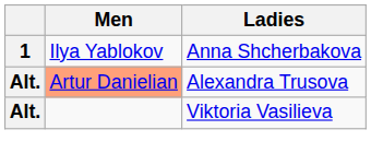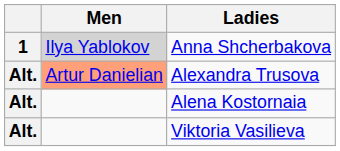 <table class="wikitable">
 <tr>
 <th></th>
 <th>Men</th>
 <th>Ladies</th>
 </tr>
 <tr>
 <th>1</th>
-<td><a href='#'>Ilya Yablokov</a></td>
+<td style="background: lightgrey;"><a href='#'>Ilya Yablokov</a></td>
 <td><a href='#'>Anna Shcherbakova</a></td>
 </tr>
 <tr>
 <th>Alt.</th>
 <td style="background: lightsalmon;"><a href='#'>Artur Danielian</a></td>
 <td><a href='#'>Alexandra Trusova</a></td>
 </tr>
 <tr>
 <th>Alt.</th>
 <td></td>
+<td><a href='#'>Alena Kostornaia</a></td>
+</tr>
+<tr>
+<th>Alt.</th>
+<td></td>
 <td><a href='#'>Viktoria Vasilieva</a></td>
 </tr>
 </table>
